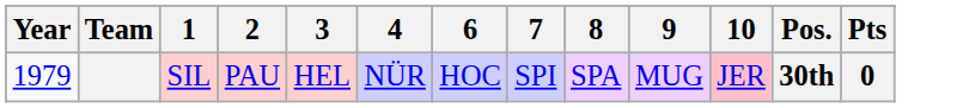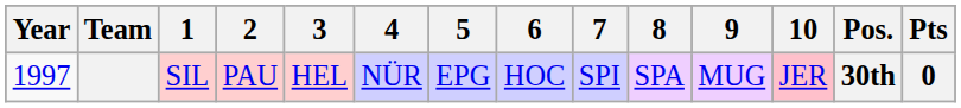 <table class="wikitable" style="text-align:center; font-size:85%">
 <tr>
 <th>Year</th>
 <th>Team</th>
 <th>1</th>
 <th>2</th>
 <th>3</th>
 <th>4</th>
+<th>5</th>
 <th>6</th>
 <th>7</th>
 <th>8</th>
 <th>9</th>
 <th>10</th>
 <th>Pos.</th>
 <th>Pts</th>
 </tr>
 <tr>
-<td align=center><a href='#'>1979</a></td>
+<td align=center><a href='#'>1997</a></td>
 <th></th>
 <td style="background:#FFCFCF;"><a href='#'>SIL</a><br></td>
 <td style="background:#FFCFCF;"><a href='#'>PAU</a><br></td>
 <td style="background:#FFCFCF;"><a href='#'>HEL</a><br></td>
 <td style="background:#CFCFFF;"><a href='#'>NÜR</a><br></td>
+<td style="background:#CFCFFF;"><a href='#'>EPG</a><br></td>
 <td style="background:#CFCFFF;"><a href='#'>HOC</a><br></td>
 <td style="background:#CFCFFF;"><a href='#'>SPI</a><br></td>
 <td style="background:#EFCFFF;"><a href='#'>SPA</a><br></td>
 <td style="background:#EFCFFF;"><a href='#'>MUG</a><br></td>
 <td style="background: pink;"><a href='#'>JER</a></td>
 <th>30th</th>
 <th>0</th>
 </tr>
 </table>
